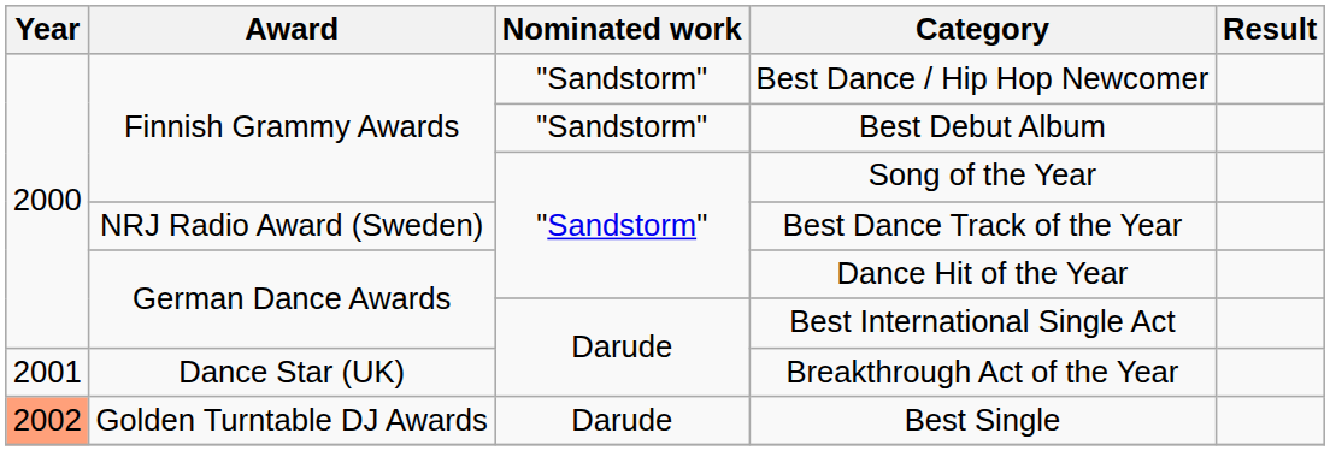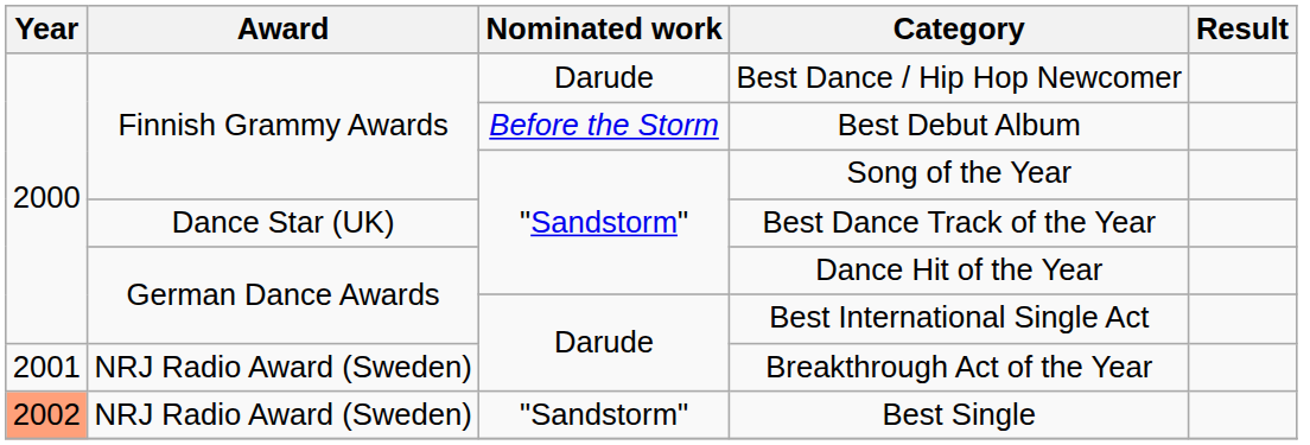 <table class="wikitable plainrowheaders" style="text-align:center;">
 <tr>
 <th>Year</th>
 <th>Award</th>
 <th>Nominated work</th>
 <th>Category</th>
 <th>Result</th>
 </tr>
 <tr>
 <td rowspan="6">2000</td>
 <td rowspan="3">Finnish Grammy Awards</td>
-<td>"Sandstorm"</td>
+<td>Darude</td>
 <td>Best Dance / Hip Hop Newcomer</td>
 <td></td>
 </tr>
 <tr>
-<td>"Sandstorm"</td>
+<td><em><a href='#'>Before the Storm</a></em></td>
 <td>Best Debut Album</td>
 <td></td>
 </tr>
 <tr>
 <td rowspan="3">"<a href='#'>Sandstorm</a>"</td>
 <td>Song of the Year</td>
 <td></td>
 </tr>
 <tr>
-<td>NRJ Radio Award (Sweden)</td>
+<td rowspan="1">Dance Star (UK)</td>
 <td>Best Dance Track of the Year</td>
 <td></td>
 </tr>
 <tr>
 <td rowspan="2">German Dance Awards</td>
 <td>Dance Hit of the Year</td>
 <td></td>
 </tr>
 <tr>
 <td rowspan="2">Darude</td>
 <td>Best International Single Act</td>
 <td></td>
 </tr>
 <tr>
 <td rowspan="1">2001</td>
-<td rowspan="1">Dance Star (UK)</td>
+<td>NRJ Radio Award (Sweden)</td>
 <td>Breakthrough Act of the Year</td>
 <td></td>
 </tr>
 <tr>
 <td rowspan="1" style="background: lightsalmon;">2002</td>
-<td rowspan="1">Golden Turntable DJ Awards</td>
-<td>Darude</td>
+<td>NRJ Radio Award (Sweden)</td>
+<td>"Sandstorm"</td>
 <td>Best Single</td>
 <td></td>
 </tr>
 <tr>
 </tr>
 </table>
